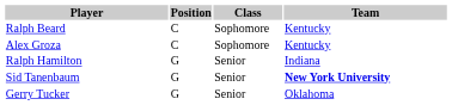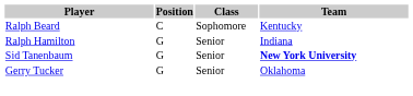 <table style="width:600px" "border:'1' 'solid' 'gray'">
 <tr>
 <th style="background:#CCCCCC;width:40%">Player</th>
 <th style="background:#CCCCCC;width:4%">Position</th>
 <th style="background:#CCCCCC;width:16%">Class</th>
 <th style="background:#CCCCCC;width:40%">Team</th>
 </tr>
 <tr>
 <td><a href='#'>Ralph Beard</a></td>
-<td>C</td>
-<td>Sophomore</td>
-<td><a href='#'>Kentucky</a></td>
-</tr>
-<tr>
-<td><a href='#'>Alex Groza</a></td>
 <td>C</td>
 <td>Sophomore</td>
 <td><a href='#'>Kentucky</a></td>
 </tr>
 <tr>
 <td><a href='#'>Ralph Hamilton</a></td>
 <td>G</td>
 <td>Senior</td>
 <td><a href='#'>Indiana</a></td>
 </tr>
 <tr>
 <td><a href='#'>Sid Tanenbaum</a></td>
 <td>G</td>
 <td>Senior</td>
 <td><strong><a href='#'>New York University</a></strong></td>
 </tr>
 <tr>
 <td><a href='#'>Gerry Tucker</a></td>
 <td>G</td>
 <td>Senior</td>
 <td><a href='#'>Oklahoma</a></td>
 </tr>
 </table>
